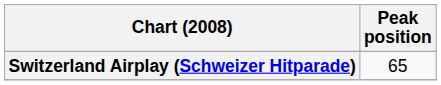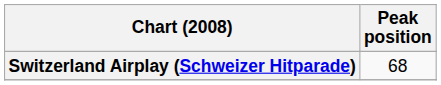 <table class="wikitable sortable plainrowheaders" style="text-align:center">
 <tr>
 <th scope="col">Chart (2008)</th>
 <th scope="col">Peak<br>position</th>
 </tr>
 <tr>
 </tr>
 <tr>
 </tr>
 <tr>
 </tr>
 <tr>
 </tr>
 <tr>
 </tr>
 <tr>
 </tr>
 <tr>
 </tr>
 <tr>
 <th scope="row">Switzerland Airplay (<a href='#'>Schweizer Hitparade</a>)</th>
-<td>65</td>
+<td>68</td>
 </tr>
 <tr>
 </tr>
 <tr>
 </tr>
 <tr>
 </tr>
 <tr>
 </tr>
 </table>
